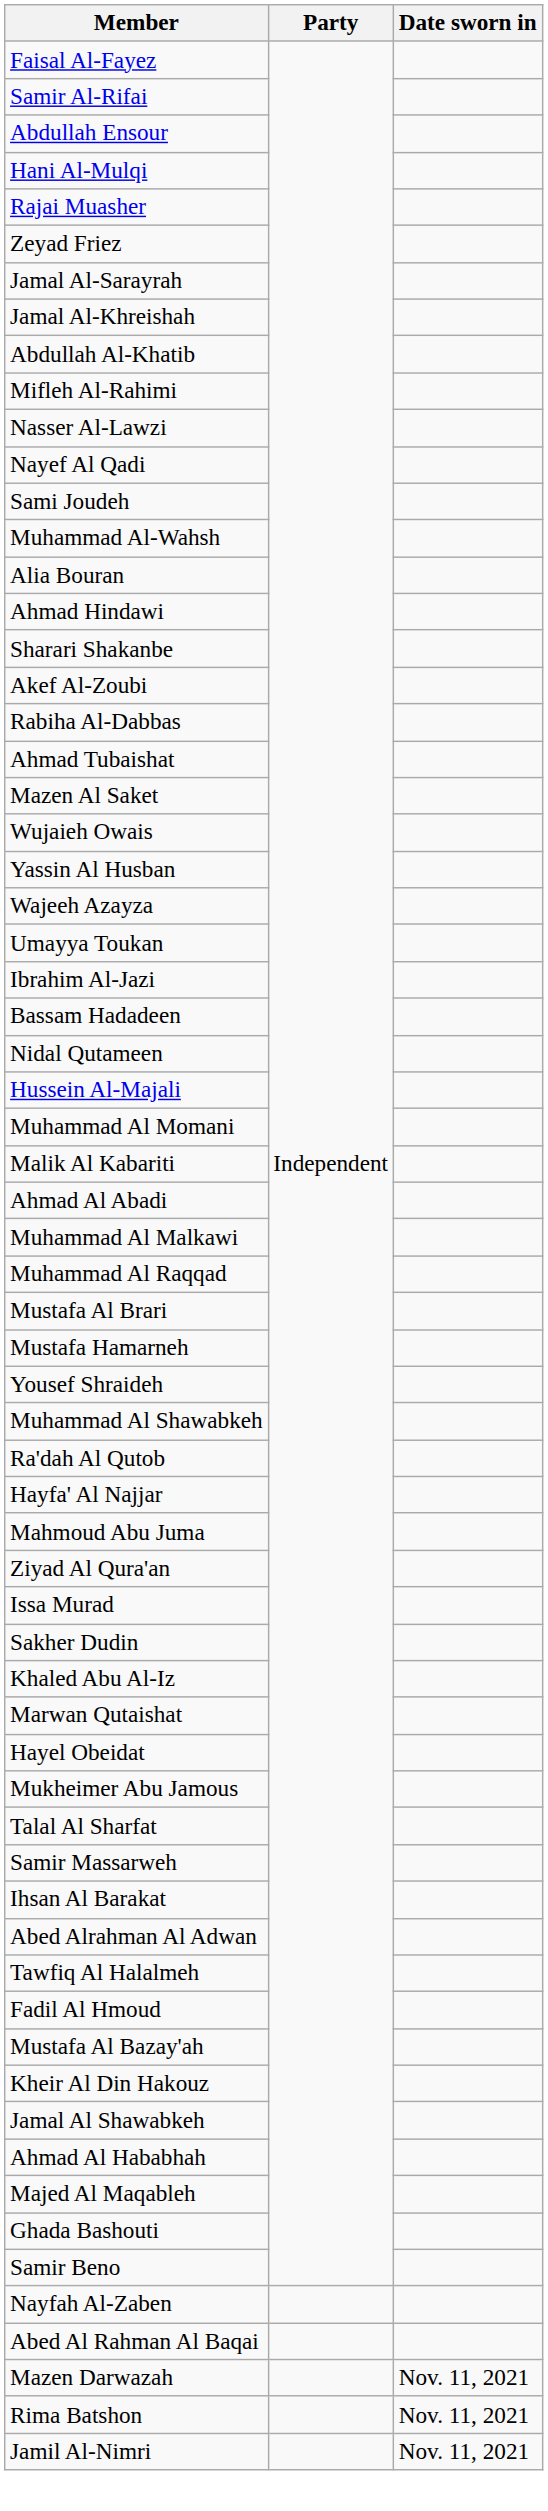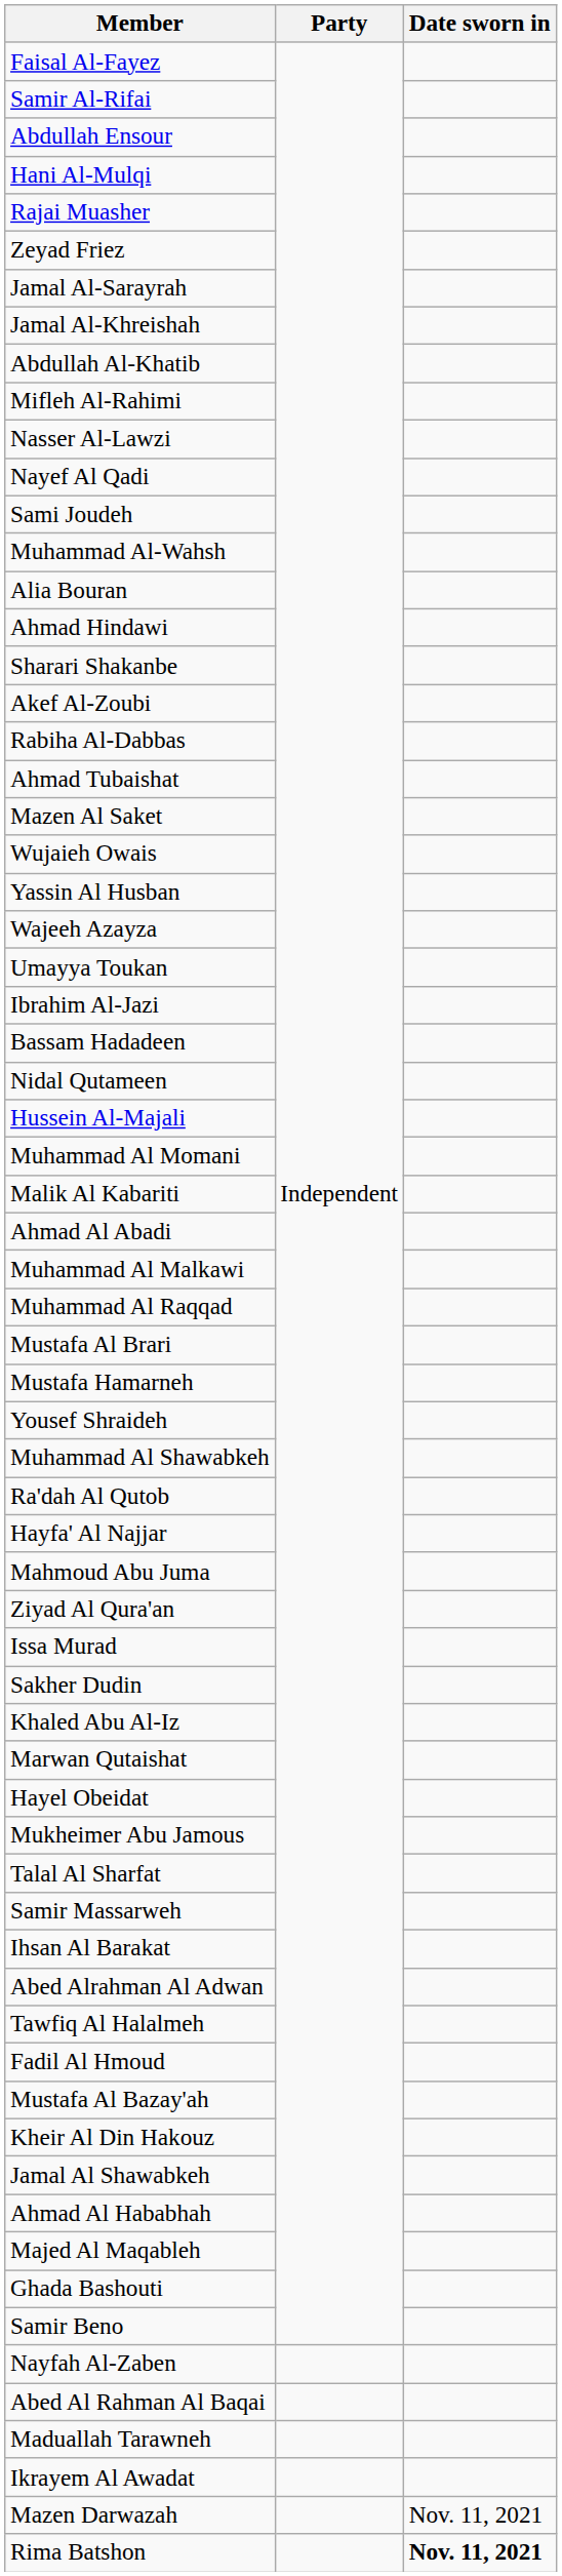 <table class="wikitable">
 <tr>
 <th>Member</th>
 <th>Party</th>
 <th>Date sworn in</th>
 </tr>
 <tr>
 <td><a href='#'>Faisal Al-Fayez</a></td>
 <td rowspan="61">Independent</td>
 <td></td>
 </tr>
 <tr>
 <td><a href='#'>Samir Al-Rifai</a></td>
 <td></td>
 </tr>
 <tr>
 <td><a href='#'>Abdullah Ensour</a></td>
 <td></td>
 </tr>
 <tr>
 <td><a href='#'>Hani Al-Mulqi</a></td>
 <td></td>
 </tr>
 <tr>
 <td><a href='#'>Rajai Muasher</a></td>
 <td></td>
 </tr>
 <tr>
 <td>Zeyad Friez</td>
 <td></td>
 </tr>
 <tr>
 <td>Jamal Al-Sarayrah</td>
 <td></td>
 </tr>
 <tr>
 <td>Jamal Al-Khreishah</td>
 <td></td>
 </tr>
 <tr>
 <td>Abdullah Al-Khatib</td>
 <td></td>
 </tr>
 <tr>
 <td>Mifleh Al-Rahimi</td>
 <td></td>
 </tr>
 <tr>
 <td>Nasser Al-Lawzi</td>
 <td></td>
 </tr>
 <tr>
 <td>Nayef Al Qadi</td>
 <td></td>
 </tr>
 <tr>
 <td>Sami Joudeh</td>
 <td></td>
 </tr>
 <tr>
 <td>Muhammad Al-Wahsh</td>
 <td></td>
 </tr>
 <tr>
 <td>Alia Bouran</td>
 <td></td>
 </tr>
 <tr>
 <td>Ahmad Hindawi</td>
 <td></td>
 </tr>
 <tr>
 <td>Sharari Shakanbe</td>
 <td></td>
 </tr>
 <tr>
 <td>Akef Al-Zoubi</td>
 <td></td>
 </tr>
 <tr>
 <td>Rabiha Al-Dabbas</td>
 <td></td>
 </tr>
 <tr>
 <td>Ahmad Tubaishat</td>
 <td></td>
 </tr>
 <tr>
 <td>Mazen Al Saket</td>
 <td></td>
 </tr>
 <tr>
 <td>Wujaieh Owais</td>
 <td></td>
 </tr>
 <tr>
 <td>Yassin Al Husban</td>
 <td></td>
 </tr>
 <tr>
 <td>Wajeeh Azayza</td>
 <td></td>
 </tr>
 <tr>
 <td>Umayya Toukan</td>
 <td></td>
 </tr>
 <tr>
 <td>Ibrahim Al-Jazi</td>
 <td></td>
 </tr>
 <tr>
 <td>Bassam Hadadeen</td>
 <td></td>
 </tr>
 <tr>
 <td>Nidal Qutameen</td>
 <td></td>
 </tr>
 <tr>
 <td><a href='#'>Hussein Al-Majali</a></td>
 <td></td>
 </tr>
 <tr>
 <td>Muhammad Al Momani</td>
 <td></td>
 </tr>
 <tr>
 <td>Malik Al Kabariti</td>
 <td></td>
 </tr>
 <tr>
 <td>Ahmad Al Abadi</td>
 <td></td>
 </tr>
 <tr>
 <td>Muhammad Al Malkawi</td>
 <td></td>
 </tr>
 <tr>
 <td>Muhammad Al Raqqad</td>
 <td></td>
 </tr>
 <tr>
 <td>Mustafa Al Brari</td>
 <td></td>
 </tr>
 <tr>
 <td>Mustafa Hamarneh</td>
 <td></td>
 </tr>
 <tr>
 <td>Yousef Shraideh</td>
 <td></td>
 </tr>
 <tr>
 <td>Muhammad Al Shawabkeh</td>
 <td></td>
 </tr>
 <tr>
 <td>Ra'dah Al Qutob</td>
 <td></td>
 </tr>
 <tr>
 <td>Hayfa' Al Najjar</td>
 <td></td>
 </tr>
 <tr>
 <td>Mahmoud Abu Juma</td>
 <td></td>
 </tr>
 <tr>
 <td>Ziyad Al Qura'an</td>
 <td></td>
 </tr>
 <tr>
 <td>Issa Murad</td>
 <td></td>
 </tr>
 <tr>
 <td>Sakher Dudin</td>
 <td></td>
 </tr>
 <tr>
 <td>Khaled Abu Al-Iz</td>
 <td></td>
 </tr>
 <tr>
 <td>Marwan Qutaishat</td>
 <td></td>
 </tr>
 <tr>
 <td>Hayel Obeidat</td>
 <td></td>
 </tr>
 <tr>
 <td>Mukheimer Abu Jamous</td>
 <td></td>
 </tr>
 <tr>
 <td>Talal Al Sharfat</td>
 <td></td>
 </tr>
 <tr>
 <td>Samir Massarweh</td>
 <td></td>
 </tr>
 <tr>
 <td>Ihsan Al Barakat</td>
 <td></td>
 </tr>
 <tr>
 <td>Abed Alrahman Al Adwan</td>
 <td></td>
 </tr>
 <tr>
 <td>Tawfiq Al Halalmeh</td>
 <td></td>
 </tr>
 <tr>
 <td>Fadil Al Hmoud</td>
 <td></td>
 </tr>
 <tr>
 <td>Mustafa Al Bazay'ah</td>
 <td></td>
 </tr>
 <tr>
 <td>Kheir Al Din Hakouz</td>
 <td></td>
 </tr>
 <tr>
 <td>Jamal Al Shawabkeh</td>
 <td></td>
 </tr>
 <tr>
 <td>Ahmad Al Hababhah</td>
 <td></td>
 </tr>
 <tr>
 <td>Majed Al Maqableh</td>
 <td></td>
 </tr>
 <tr>
 <td>Ghada Bashouti</td>
 <td></td>
 </tr>
 <tr>
 <td>Samir Beno</td>
 <td></td>
 </tr>
 <tr>
 <td>Nayfah Al-Zaben</td>
 <td></td>
 <td></td>
 </tr>
 <tr>
 <td>Abed Al Rahman Al Baqai</td>
 <td></td>
 <td></td>
 </tr>
 <tr>
+<td>Maduallah Tarawneh</td>
+<td></td>
+<td></td>
+</tr>
+<tr>
+<td>Ikrayem Al Awadat</td>
+<td></td>
+<td></td>
+</tr>
+<tr>
 <td>Mazen Darwazah</td>
 <td></td>
 <td>Nov. 11, 2021</td>
 </tr>
 <tr>
 <td>Rima Batshon</td>
 <td></td>
-<td>Nov. 11, 2021</td>
-</tr>
-<tr>
-<td>Jamil Al-Nimri</td>
-<td></td>
-<td>Nov. 11, 2021</td>
+<td><strong>Nov. 11, 2021</strong></td>
 </tr>
 </table>
